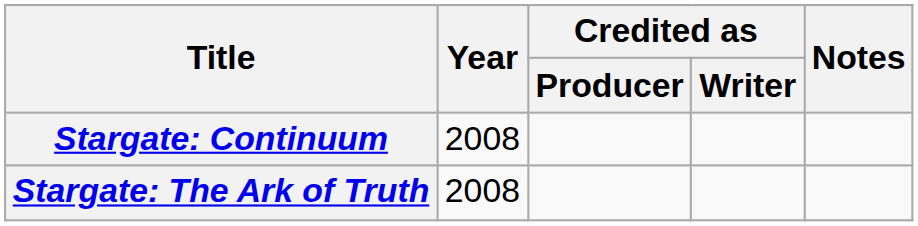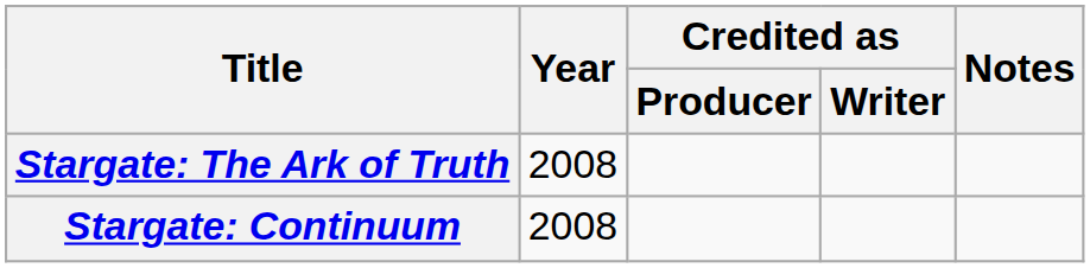 <table class="wikitable plainrowheaders sortable">
 <tr>
 <th rowspan="2" scope="col">Title</th>
 <th rowspan="2" scope="col">Year</th>
 <th colspan="2" scope="col">Credited as</th>
 <th rowspan="2" scope="col" class="unsortable">Notes</th>
 </tr>
 <tr>
 <th>Producer</th>
 <th>Writer</th>
 </tr>
 <tr>
+<th scope=row><em><a href='#'>Stargate: The Ark of Truth</a></em></th>
+<td>2008</td>
+<td></td>
+<td></td>
+<td></td>
+</tr>
+<tr>
 <th scope=row><em><a href='#'>Stargate: Continuum</a></em></th>
 <td>2008</td>
 <td></td>
 <td></td>
 <td></td>
 </tr>
-<tr>
-<th scope=row><em><a href='#'>Stargate: The Ark of Truth</a></em></th>
-<td>2008</td>
-<td></td>
-<td></td>
-<td></td>
-</tr>
 </table>
